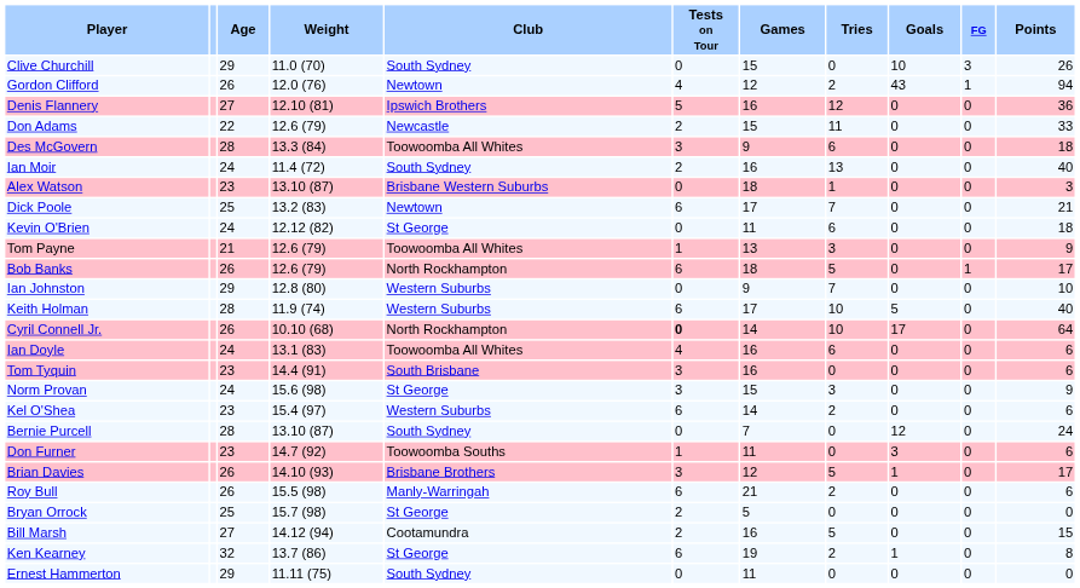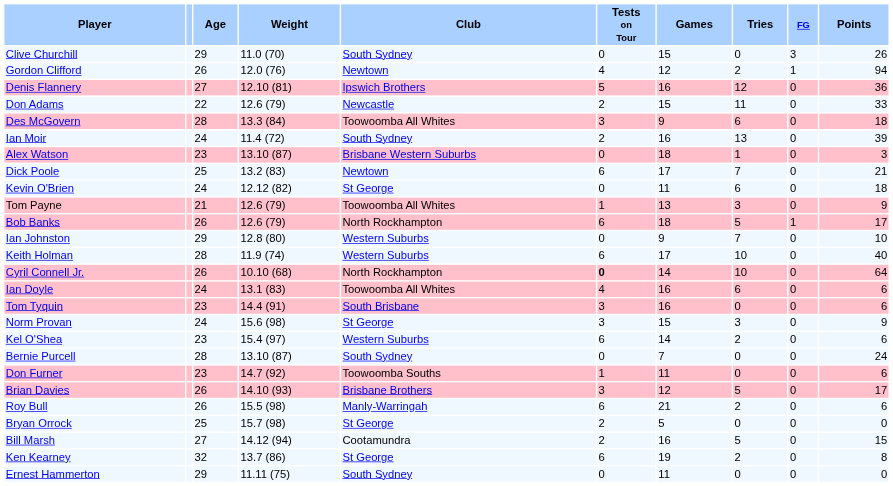 <table class="sortable" border="0" cellspacing="2" cellpadding="2" style="width:80%;" style="text-align:center;">
 <tr style="background:#AAD0FF">
 <th>Player</th>
 <th></th>
 <th>Age</th>
 <th>Weight</th>
 <th>Club</th>
 <th>Tests<br><small>on<br>Tour</small></th>
 <th>Games</th>
 <th>Tries</th>
-<th>Goals</th>
 <th><small><a href='#'>FG</a></small></th>
 <th>Points</th>
 </tr>
 <tr bgcolor=#F0F8FF>
 <td align=left><a href='#'>Clive Churchill</a></td>
 <td></td>
 <td>29</td>
 <td>11.0 (70)</td>
 <td align=left> <a href='#'>South Sydney</a></td>
 <td>0</td>
 <td>15</td>
 <td>0</td>
-<td>10</td>
 <td>3</td>
 <td align=right>26</td>
 </tr>
 <tr bgcolor=#F0F8FF>
 <td align=left><a href='#'>Gordon Clifford</a></td>
 <td></td>
 <td>26</td>
 <td>12.0 (76)</td>
 <td align=left> <a href='#'>Newtown</a></td>
 <td>4</td>
 <td>12</td>
 <td>2</td>
-<td>43</td>
 <td>1</td>
 <td align=right>94</td>
 </tr>
 <tr bgcolor=#FFC0CB>
 <td align=left><a href='#'>Denis Flannery</a></td>
 <td></td>
 <td>27</td>
 <td>12.10 (81)</td>
 <td align=left> <a href='#'>Ipswich Brothers</a></td>
 <td>5</td>
 <td>16</td>
 <td>12</td>
 <td>0</td>
-<td>0</td>
 <td align=right>36</td>
 </tr>
 <tr bgcolor=#F0F8FF>
 <td align=left><a href='#'>Don Adams</a></td>
 <td></td>
 <td>22</td>
 <td>12.6 (79)</td>
 <td align=left> <a href='#'>Newcastle</a></td>
 <td>2</td>
 <td>15</td>
 <td>11</td>
-<td>0</td>
 <td>0</td>
 <td align=right>33</td>
 </tr>
 <tr bgcolor=#FFC0CB>
 <td align=left><a href='#'>Des McGovern</a></td>
 <td></td>
 <td>28</td>
 <td>13.3 (84)</td>
 <td align=left> Toowoomba All Whites</td>
 <td>3</td>
 <td>9</td>
 <td>6</td>
 <td>0</td>
-<td>0</td>
 <td align=right>18</td>
 </tr>
 <tr bgcolor=#F0F8FF>
 <td align=left><a href='#'>Ian Moir</a></td>
 <td></td>
 <td>24</td>
 <td>11.4 (72)</td>
 <td align=left> <a href='#'>South Sydney</a></td>
 <td>2</td>
 <td>16</td>
 <td>13</td>
 <td>0</td>
-<td>0</td>
-<td align=right>40</td>
+<td align=right>39</td>
 </tr>
 <tr bgcolor=#FFC0CB>
 <td align=left><a href='#'>Alex Watson</a></td>
 <td></td>
 <td>23</td>
 <td>13.10 (87)</td>
 <td align=left> <a href='#'>Brisbane Western Suburbs</a></td>
 <td>0</td>
 <td>18</td>
 <td>1</td>
-<td>0</td>
 <td>0</td>
 <td align=right>3</td>
 </tr>
 <tr bgcolor=#F0F8FF>
 <td align=left><a href='#'>Dick Poole</a></td>
 <td></td>
 <td>25</td>
 <td>13.2 (83)</td>
 <td align=left> <a href='#'>Newtown</a></td>
 <td>6</td>
 <td>17</td>
 <td>7</td>
 <td>0</td>
-<td>0</td>
 <td align=right>21</td>
 </tr>
 <tr bgcolor=#F0F8FF>
 <td align=left><a href='#'>Kevin O'Brien</a></td>
 <td></td>
 <td>24</td>
 <td>12.12 (82)</td>
 <td align=left> <a href='#'>St George</a></td>
 <td>0</td>
 <td>11</td>
 <td>6</td>
-<td>0</td>
 <td>0</td>
 <td align=right>18</td>
 </tr>
 <tr bgcolor=#FFC0CB>
 <td align=left>Tom Payne</td>
 <td></td>
 <td>21</td>
 <td>12.6 (79)</td>
 <td align=left> Toowoomba All Whites</td>
 <td>1</td>
 <td>13</td>
 <td>3</td>
 <td>0</td>
-<td>0</td>
 <td align=right>9</td>
 </tr>
 <tr bgcolor=#FFC0CB>
 <td align=left><a href='#'>Bob Banks</a></td>
 <td></td>
 <td>26</td>
 <td>12.6 (79)</td>
 <td align=left> North Rockhampton</td>
 <td>6</td>
 <td>18</td>
 <td>5</td>
-<td>0</td>
 <td>1</td>
 <td align=right>17</td>
 </tr>
 <tr bgcolor=#F0F8FF>
 <td align=left><a href='#'>Ian Johnston</a></td>
 <td></td>
 <td>29</td>
 <td>12.8 (80)</td>
 <td align=left> <a href='#'>Western Suburbs</a></td>
 <td>0</td>
 <td>9</td>
 <td>7</td>
 <td>0</td>
-<td>0</td>
 <td align=right>10</td>
 </tr>
 <tr bgcolor=#F0F8FF>
 <td align=left><a href='#'>Keith Holman</a></td>
 <td></td>
 <td>28</td>
 <td>11.9 (74)</td>
 <td align=left> <a href='#'>Western Suburbs</a></td>
 <td>6</td>
 <td>17</td>
 <td>10</td>
-<td>5</td>
 <td>0</td>
 <td align=right>40</td>
 </tr>
 <tr bgcolor=#FFC0CB>
 <td align=left><a href='#'>Cyril Connell Jr.</a></td>
 <td></td>
 <td>26</td>
 <td>10.10 (68)</td>
 <td align=left> North Rockhampton</td>
 <td><strong>0</strong></td>
 <td>14</td>
 <td>10</td>
-<td>17</td>
 <td>0</td>
 <td align=right>64</td>
 </tr>
 <tr bgcolor=#FFC0CB>
 <td align=left><a href='#'>Ian Doyle</a></td>
 <td></td>
 <td>24</td>
 <td>13.1 (83)</td>
 <td align=left> Toowoomba All Whites</td>
 <td>4</td>
 <td>16</td>
 <td>6</td>
 <td>0</td>
-<td>0</td>
 <td align=right>6</td>
 </tr>
 <tr bgcolor=#FFC0CB>
 <td align=left><a href='#'>Tom Tyquin</a></td>
 <td></td>
 <td>23</td>
 <td>14.4 (91)</td>
 <td align=left> <a href='#'>South Brisbane</a></td>
 <td>3</td>
 <td>16</td>
-<td>0</td>
 <td>0</td>
 <td>0</td>
 <td align=right>6</td>
 </tr>
 <tr bgcolor=#F0F8FF>
 <td align=left><a href='#'>Norm Provan</a></td>
 <td></td>
 <td>24</td>
 <td>15.6 (98)</td>
 <td align=left> <a href='#'>St George</a></td>
 <td>3</td>
 <td>15</td>
 <td>3</td>
 <td>0</td>
-<td>0</td>
 <td align=right>9</td>
 </tr>
 <tr bgcolor=#F0F8FF>
 <td align=left><a href='#'>Kel O'Shea</a></td>
 <td></td>
 <td>23</td>
 <td>15.4 (97)</td>
 <td align=left> <a href='#'>Western Suburbs</a></td>
 <td>6</td>
 <td>14</td>
 <td>2</td>
 <td>0</td>
-<td>0</td>
 <td align=right>6</td>
 </tr>
 <tr bgcolor=#F0F8FF>
 <td align=left><a href='#'>Bernie Purcell</a></td>
 <td></td>
 <td>28</td>
 <td>13.10 (87)</td>
 <td align=left> <a href='#'>South Sydney</a></td>
 <td>0</td>
 <td>7</td>
 <td>0</td>
-<td>12</td>
 <td>0</td>
 <td align=right>24</td>
 </tr>
 <tr bgcolor=#FFC0CB>
 <td align=left><a href='#'>Don Furner</a></td>
 <td></td>
 <td>23</td>
 <td>14.7 (92)</td>
 <td align=left> Toowoomba Souths</td>
 <td>1</td>
 <td>11</td>
 <td>0</td>
-<td>3</td>
 <td>0</td>
 <td align=right>6</td>
 </tr>
 <tr bgcolor=#FFC0CB>
 <td align=left><a href='#'>Brian Davies</a></td>
 <td></td>
 <td>26</td>
 <td>14.10 (93)</td>
 <td align=left> <a href='#'>Brisbane Brothers</a></td>
 <td>3</td>
 <td>12</td>
 <td>5</td>
-<td>1</td>
 <td>0</td>
 <td align=right>17</td>
 </tr>
 <tr bgcolor=#F0F8FF>
 <td align=left><a href='#'>Roy Bull</a></td>
 <td></td>
 <td>26</td>
 <td>15.5 (98)</td>
 <td align=left> <a href='#'>Manly-Warringah</a></td>
 <td>6</td>
 <td>21</td>
 <td>2</td>
 <td>0</td>
-<td>0</td>
 <td align=right>6</td>
 </tr>
 <tr bgcolor=#F0F8FF>
 <td align=left><a href='#'>Bryan Orrock</a></td>
 <td></td>
 <td>25</td>
 <td>15.7 (98)</td>
 <td align=left> <a href='#'>St George</a></td>
 <td>2</td>
 <td>5</td>
-<td>0</td>
 <td>0</td>
 <td>0</td>
 <td align=right>0</td>
 </tr>
 <tr bgcolor=#F0F8FF>
 <td align=left><a href='#'>Bill Marsh</a></td>
 <td></td>
 <td>27</td>
 <td>14.12 (94)</td>
 <td align=left> Cootamundra</td>
 <td>2</td>
 <td>16</td>
 <td>5</td>
 <td>0</td>
-<td>0</td>
 <td align=right>15</td>
 </tr>
 <tr bgcolor=#F0F8FF>
 <td align=left><a href='#'>Ken Kearney</a></td>
 <td></td>
 <td>32</td>
 <td>13.7 (86)</td>
 <td align=left> <a href='#'>St George</a></td>
 <td>6</td>
 <td>19</td>
 <td>2</td>
-<td>1</td>
 <td>0</td>
 <td align=right>8</td>
 </tr>
 <tr bgcolor=#F0F8FF>
 <td align=left><a href='#'>Ernest Hammerton</a></td>
 <td></td>
 <td>29</td>
 <td>11.11 (75)</td>
 <td align=left> <a href='#'>South Sydney</a></td>
 <td>0</td>
 <td>11</td>
 <td>0</td>
 <td>0</td>
-<td>0</td>
 <td align=right>0</td>
 </tr>
 </table>
